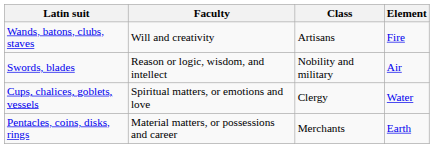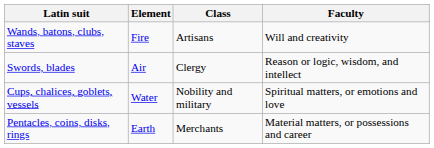 <table class="wikitable">
 <tr>
 <th>Latin suit</th>
+<th>Element</th>
+<th>Class</th>
 <th>Faculty</th>
-<th>Class</th>
-<th>Element</th>
 </tr>
 <tr>
 <td><a href='#'>Wands, batons, clubs, staves</a></td>
+<td><a href='#'>Fire</a></td>
+<td>Artisans</td>
 <td>Will and creativity</td>
-<td>Artisans</td>
-<td><a href='#'>Fire</a></td>
 </tr>
 <tr>
 <td><a href='#'>Swords, blades</a></td>
+<td><a href='#'>Air</a></td>
+<td>Clergy</td>
 <td>Reason or logic, wisdom, and intellect</td>
-<td>Nobility and military</td>
-<td><a href='#'>Air</a></td>
 </tr>
 <tr>
 <td><a href='#'>Cups, chalices, goblets, vessels</a></td>
+<td><a href='#'>Water</a></td>
+<td>Nobility and military</td>
 <td>Spiritual matters, or emotions and love</td>
-<td>Clergy</td>
-<td><a href='#'>Water</a></td>
 </tr>
 <tr>
 <td><a href='#'>Pentacles, coins, disks, rings</a></td>
+<td><a href='#'>Earth</a></td>
+<td>Merchants</td>
 <td>Material matters, or possessions and career</td>
-<td>Merchants</td>
-<td><a href='#'>Earth</a></td>
 </tr>
 </table>
